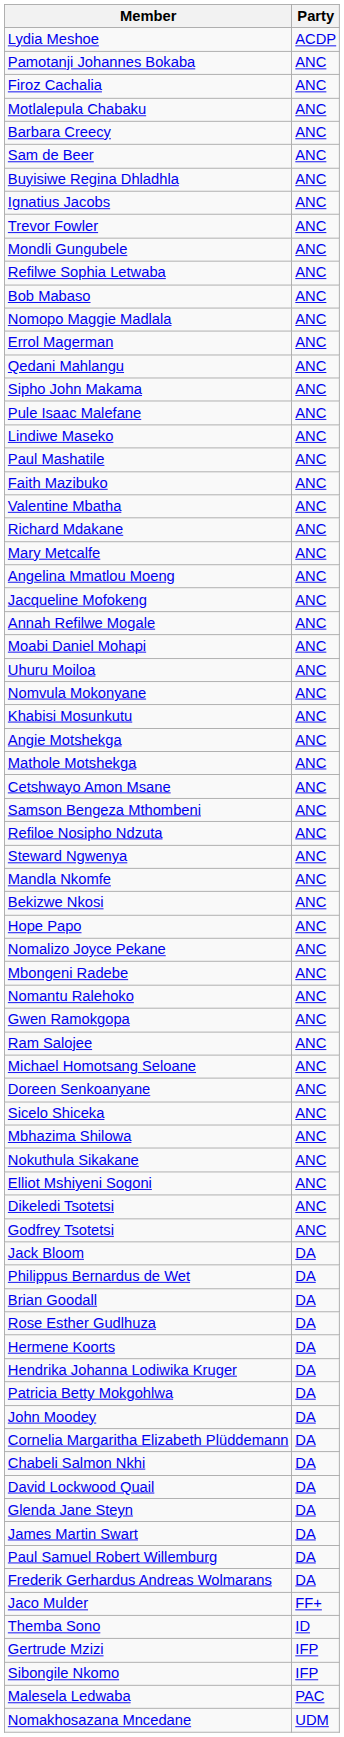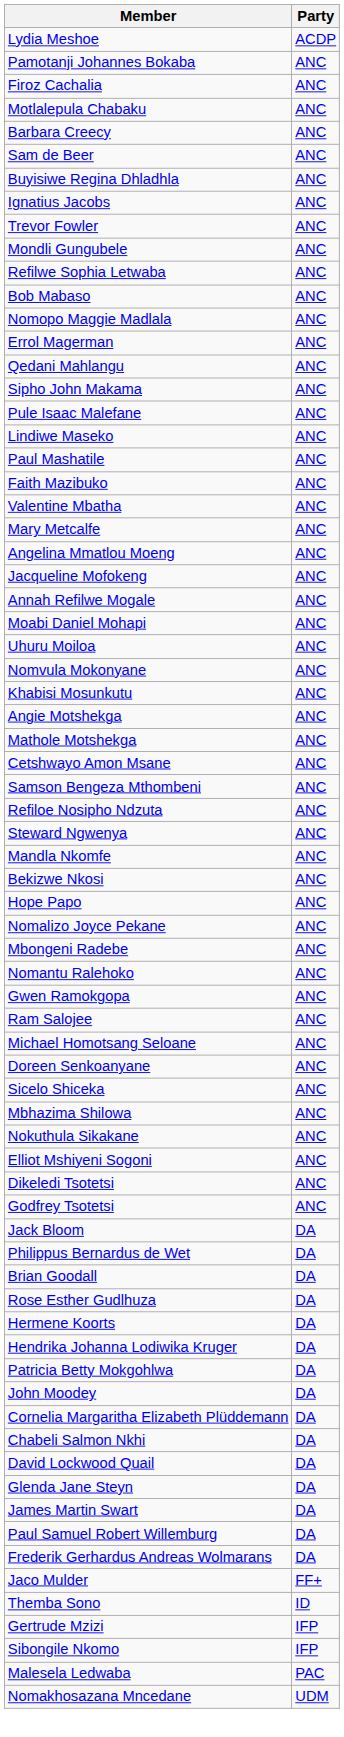 <table class="wikitable sortable">
 <tr>
 <th>Member</th>
 <th>Party</th>
 </tr>
 <tr>
 <td><a href='#'>Lydia Meshoe</a></td>
 <td><a href='#'>ACDP</a></td>
 </tr>
 <tr>
 <td><a href='#'>Pamotanji Johannes Bokaba</a></td>
 <td><a href='#'>ANC</a></td>
 </tr>
 <tr>
 <td><a href='#'>Firoz Cachalia</a></td>
 <td><a href='#'>ANC</a></td>
 </tr>
 <tr>
 <td><a href='#'>Motlalepula Chabaku</a></td>
 <td><a href='#'>ANC</a></td>
 </tr>
 <tr>
 <td><a href='#'>Barbara Creecy</a></td>
 <td><a href='#'>ANC</a></td>
 </tr>
 <tr>
 <td><a href='#'>Sam de Beer</a></td>
 <td><a href='#'>ANC</a></td>
 </tr>
 <tr>
 <td><a href='#'>Buyisiwe Regina Dhladhla</a></td>
 <td><a href='#'>ANC</a></td>
 </tr>
 <tr>
 <td><a href='#'>Ignatius Jacobs</a></td>
 <td><a href='#'>ANC</a></td>
 </tr>
 <tr>
 <td><a href='#'>Trevor Fowler</a></td>
 <td><a href='#'>ANC</a></td>
 </tr>
 <tr>
 <td><a href='#'>Mondli Gungubele</a></td>
 <td><a href='#'>ANC</a></td>
 </tr>
 <tr>
 <td><a href='#'>Refilwe Sophia Letwaba</a></td>
 <td><a href='#'>ANC</a></td>
 </tr>
 <tr>
 <td><a href='#'>Bob Mabaso</a></td>
 <td><a href='#'>ANC</a></td>
 </tr>
 <tr>
 <td><a href='#'>Nomopo Maggie Madlala</a></td>
 <td><a href='#'>ANC</a></td>
 </tr>
 <tr>
 <td><a href='#'>Errol Magerman</a></td>
 <td><a href='#'>ANC</a></td>
 </tr>
 <tr>
 <td><a href='#'>Qedani Mahlangu</a></td>
 <td><a href='#'>ANC</a></td>
 </tr>
 <tr>
 <td><a href='#'>Sipho John Makama</a></td>
 <td><a href='#'>ANC</a></td>
 </tr>
 <tr>
 <td><a href='#'>Pule Isaac Malefane</a></td>
 <td><a href='#'>ANC</a></td>
 </tr>
 <tr>
 <td><a href='#'>Lindiwe Maseko</a></td>
 <td><a href='#'>ANC</a></td>
 </tr>
 <tr>
 <td><a href='#'>Paul Mashatile</a></td>
 <td><a href='#'>ANC</a></td>
 </tr>
 <tr>
 <td><a href='#'>Faith Mazibuko</a></td>
 <td><a href='#'>ANC</a></td>
 </tr>
 <tr>
 <td><a href='#'>Valentine Mbatha</a></td>
-<td><a href='#'>ANC</a></td>
-</tr>
-<tr>
-<td><a href='#'>Richard Mdakane</a></td>
 <td><a href='#'>ANC</a></td>
 </tr>
 <tr>
 <td><a href='#'>Mary Metcalfe</a></td>
 <td><a href='#'>ANC</a></td>
 </tr>
 <tr>
 <td><a href='#'>Angelina Mmatlou Moeng</a></td>
 <td><a href='#'>ANC</a></td>
 </tr>
 <tr>
 <td><a href='#'>Jacqueline Mofokeng</a></td>
 <td><a href='#'>ANC</a></td>
 </tr>
 <tr>
 <td><a href='#'>Annah Refilwe Mogale</a></td>
 <td><a href='#'>ANC</a></td>
 </tr>
 <tr>
 <td><a href='#'>Moabi Daniel Mohapi</a></td>
 <td><a href='#'>ANC</a></td>
 </tr>
 <tr>
 <td><a href='#'>Uhuru Moiloa</a></td>
 <td><a href='#'>ANC</a></td>
 </tr>
 <tr>
 <td><a href='#'>Nomvula Mokonyane</a></td>
 <td><a href='#'>ANC</a></td>
 </tr>
 <tr>
 <td><a href='#'>Khabisi Mosunkutu</a></td>
 <td><a href='#'>ANC</a></td>
 </tr>
 <tr>
 <td><a href='#'>Angie Motshekga</a></td>
 <td><a href='#'>ANC</a></td>
 </tr>
 <tr>
 <td><a href='#'>Mathole Motshekga</a></td>
 <td><a href='#'>ANC</a></td>
 </tr>
 <tr>
 <td><a href='#'>Cetshwayo Amon Msane</a></td>
 <td><a href='#'>ANC</a></td>
 </tr>
 <tr>
 <td><a href='#'>Samson Bengeza Mthombeni</a></td>
 <td><a href='#'>ANC</a></td>
 </tr>
 <tr>
 <td><a href='#'>Refiloe Nosipho Ndzuta</a></td>
 <td><a href='#'>ANC</a></td>
 </tr>
 <tr>
 <td><a href='#'>Steward Ngwenya</a></td>
 <td><a href='#'>ANC</a></td>
 </tr>
 <tr>
 <td><a href='#'>Mandla Nkomfe</a></td>
 <td><a href='#'>ANC</a></td>
 </tr>
 <tr>
 <td><a href='#'>Bekizwe Nkosi</a></td>
 <td><a href='#'>ANC</a></td>
 </tr>
 <tr>
 <td><a href='#'>Hope Papo</a></td>
 <td><a href='#'>ANC</a></td>
 </tr>
 <tr>
 <td><a href='#'>Nomalizo Joyce Pekane</a></td>
 <td><a href='#'>ANC</a></td>
 </tr>
 <tr>
 <td><a href='#'>Mbongeni Radebe</a></td>
 <td><a href='#'>ANC</a></td>
 </tr>
 <tr>
 <td><a href='#'>Nomantu Ralehoko</a></td>
 <td><a href='#'>ANC</a></td>
 </tr>
 <tr>
 <td><a href='#'>Gwen Ramokgopa</a></td>
 <td><a href='#'>ANC</a></td>
 </tr>
 <tr>
 <td><a href='#'>Ram Salojee</a></td>
 <td><a href='#'>ANC</a></td>
 </tr>
 <tr>
 <td><a href='#'>Michael Homotsang Seloane</a></td>
 <td><a href='#'>ANC</a></td>
 </tr>
 <tr>
 <td><a href='#'>Doreen Senkoanyane</a></td>
 <td><a href='#'>ANC</a></td>
 </tr>
 <tr>
 <td><a href='#'>Sicelo Shiceka</a></td>
 <td><a href='#'>ANC</a></td>
 </tr>
 <tr>
 <td><a href='#'>Mbhazima Shilowa</a></td>
 <td><a href='#'>ANC</a></td>
 </tr>
 <tr>
 <td><a href='#'>Nokuthula Sikakane</a></td>
 <td><a href='#'>ANC</a></td>
 </tr>
 <tr>
 <td><a href='#'>Elliot Mshiyeni Sogoni</a></td>
 <td><a href='#'>ANC</a></td>
 </tr>
 <tr>
 <td><a href='#'>Dikeledi Tsotetsi</a></td>
 <td><a href='#'>ANC</a></td>
 </tr>
 <tr>
 <td><a href='#'>Godfrey Tsotetsi</a></td>
 <td><a href='#'>ANC</a></td>
 </tr>
 <tr>
 <td><a href='#'>Jack Bloom</a></td>
 <td><a href='#'>DA</a></td>
 </tr>
 <tr>
 <td><a href='#'>Philippus Bernardus de Wet</a></td>
 <td><a href='#'>DA</a></td>
 </tr>
 <tr>
 <td><a href='#'>Brian Goodall</a></td>
 <td><a href='#'>DA</a></td>
 </tr>
 <tr>
 <td><a href='#'>Rose Esther Gudlhuza</a></td>
 <td><a href='#'>DA</a></td>
 </tr>
 <tr>
 <td><a href='#'>Hermene Koorts</a></td>
 <td><a href='#'>DA</a></td>
 </tr>
 <tr>
 <td><a href='#'>Hendrika Johanna Lodiwika Kruger</a></td>
 <td><a href='#'>DA</a></td>
 </tr>
 <tr>
 <td><a href='#'>Patricia Betty Mokgohlwa</a></td>
 <td><a href='#'>DA</a></td>
 </tr>
 <tr>
 <td><a href='#'>John Moodey</a></td>
 <td><a href='#'>DA</a></td>
 </tr>
 <tr>
 <td><a href='#'>Cornelia Margaritha Elizabeth Plüddemann</a></td>
 <td><a href='#'>DA</a></td>
 </tr>
 <tr>
 <td><a href='#'>Chabeli Salmon Nkhi</a></td>
 <td><a href='#'>DA</a></td>
 </tr>
 <tr>
 <td><a href='#'>David Lockwood Quail</a></td>
 <td><a href='#'>DA</a></td>
 </tr>
 <tr>
 <td><a href='#'>Glenda Jane Steyn</a></td>
 <td><a href='#'>DA</a></td>
 </tr>
 <tr>
 <td><a href='#'>James Martin Swart</a></td>
 <td><a href='#'>DA</a></td>
 </tr>
 <tr>
 <td><a href='#'>Paul Samuel Robert Willemburg</a></td>
 <td><a href='#'>DA</a></td>
 </tr>
 <tr>
 <td><a href='#'>Frederik Gerhardus Andreas Wolmarans</a></td>
 <td><a href='#'>DA</a></td>
 </tr>
 <tr>
 <td><a href='#'>Jaco Mulder</a></td>
 <td><a href='#'>FF+</a></td>
 </tr>
 <tr>
 <td><a href='#'>Themba Sono</a></td>
 <td><a href='#'>ID</a></td>
 </tr>
 <tr>
 <td><a href='#'>Gertrude Mzizi</a></td>
 <td><a href='#'>IFP</a></td>
 </tr>
 <tr>
 <td><a href='#'>Sibongile Nkomo</a></td>
 <td><a href='#'>IFP</a></td>
 </tr>
 <tr>
 <td><a href='#'>Malesela Ledwaba</a></td>
 <td><a href='#'>PAC</a></td>
 </tr>
 <tr>
 <td><a href='#'>Nomakhosazana Mncedane</a></td>
 <td><a href='#'>UDM</a></td>
 </tr>
 </table>
